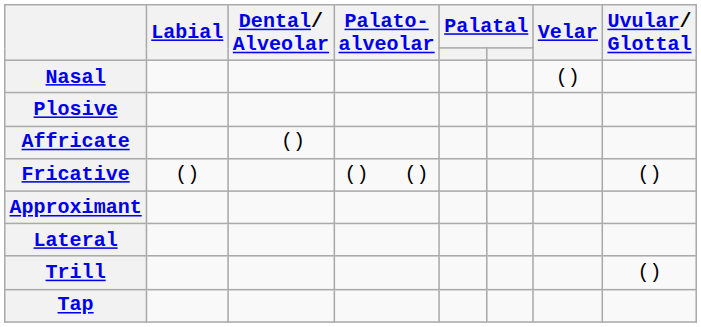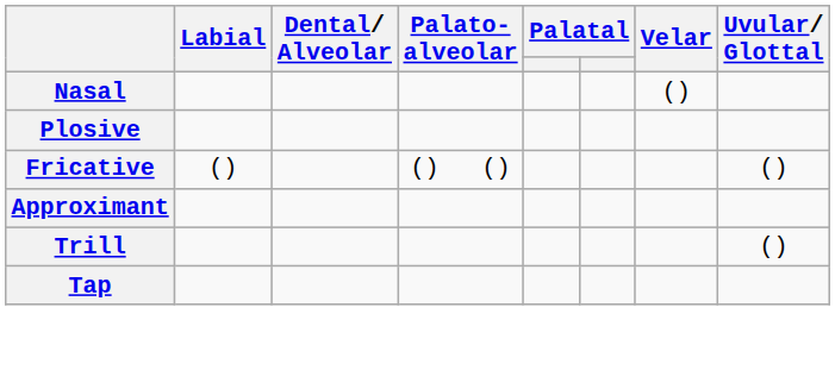 <table class="wikitable" style="text-align: center;">
 <tr>
 <th rowspan="2"></th>
 <th rowspan="2"><a href='#'>Labial</a></th>
 <th rowspan="2"><a href='#'>Dental</a>/<br><a href='#'>Alveolar</a></th>
 <th rowspan="2"><a href='#'>Palato-<br>alveolar</a></th>
 <th colspan="2"><a href='#'>Palatal</a></th>
 <th rowspan="2"><a href='#'>Velar</a></th>
 <th rowspan="2"><a href='#'>Uvular</a>/<br><a href='#'>Glottal</a></th>
 </tr>
 <tr>
 <th></th>
 <th></th>
 </tr>
 <tr>
 <th><a href='#'>Nasal</a></th>
 <td></td>
 <td></td>
 <td></td>
 <td></td>
 <td></td>
 <td>()</td>
 <td></td>
 </tr>
 <tr>
 <th><a href='#'>Plosive</a></th>
 <td>   </td>
 <td>   </td>
 <td></td>
 <td></td>
 <td></td>
 <td style="text-align: center;" class="nounderline">   </td>
 <td></td>
 </tr>
 <tr>
-<th><a href='#'>Affricate</a></th>
-<td></td>
-<td>   ()</td>
-<td>   </td>
-<td></td>
-<td></td>
-<td></td>
-<td></td>
-</tr>
-<tr>
 <th><a href='#'>Fricative</a></th>
 <td>   ()   </td>
 <td>      </td>
 <td>()   ()</td>
 <td></td>
 <td></td>
 <td></td>
 <td>()</td>
 </tr>
 <tr>
 <th><a href='#'>Approximant</a></th>
-<td></td>
-<td></td>
-<td></td>
-<td></td>
-<td></td>
-<td></td>
-<td></td>
-</tr>
-<tr>
-<th><a href='#'>Lateral</a></th>
 <td></td>
 <td></td>
 <td></td>
 <td></td>
 <td></td>
 <td></td>
 <td></td>
 </tr>
 <tr>
 <th><a href='#'>Trill</a></th>
 <td></td>
 <td></td>
 <td></td>
 <td></td>
 <td></td>
 <td></td>
 <td>()</td>
 </tr>
 <tr>
 <th><a href='#'>Tap</a></th>
 <td></td>
 <td></td>
 <td></td>
 <td></td>
 <td></td>
 <td></td>
 <td></td>
 </tr>
 </table>
